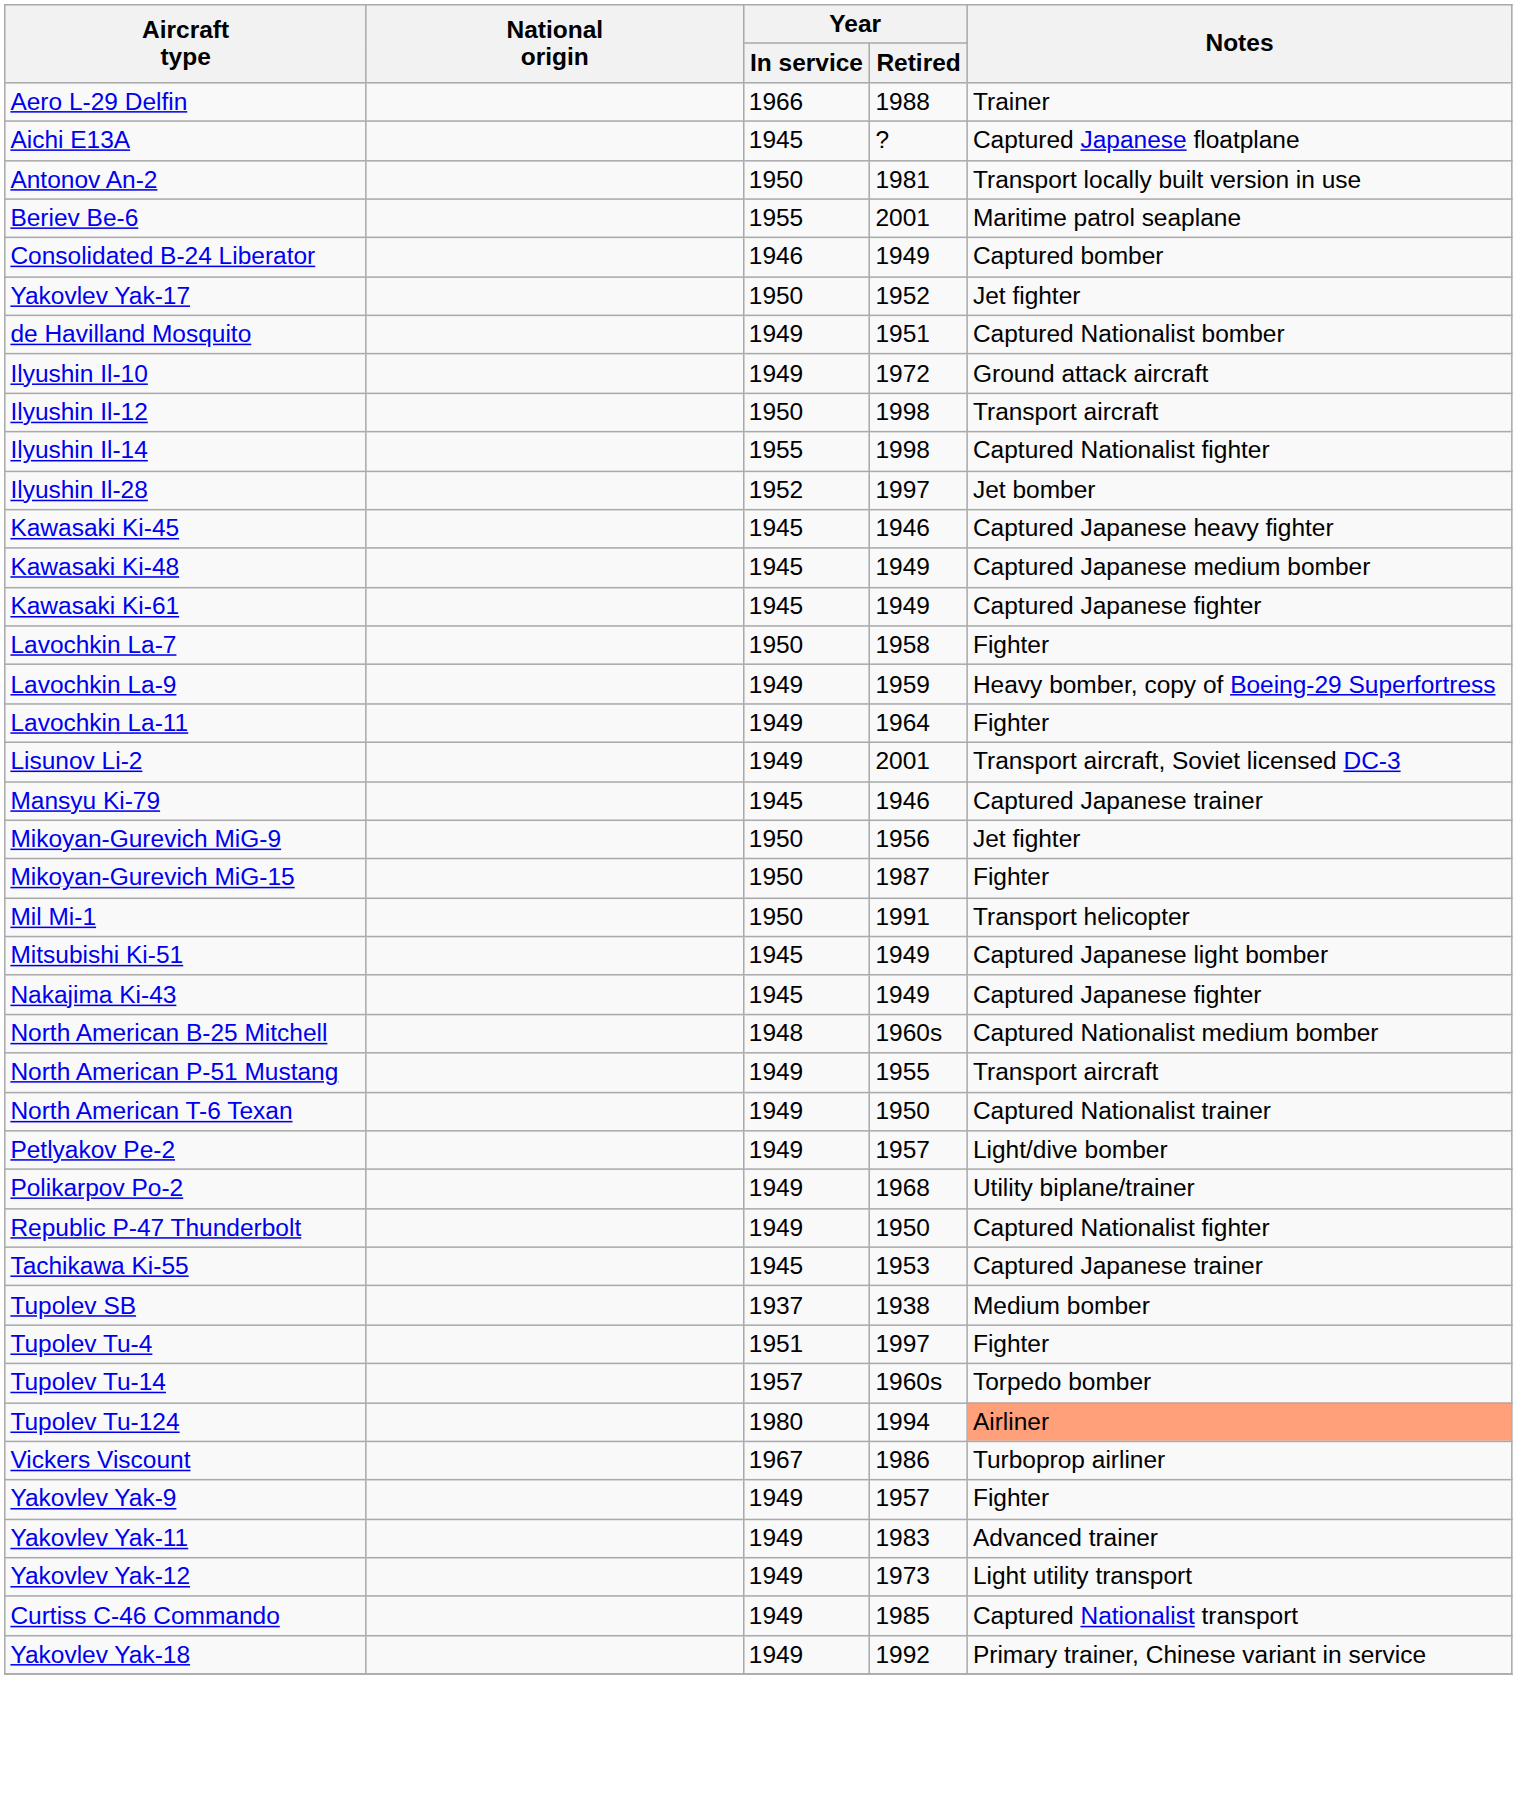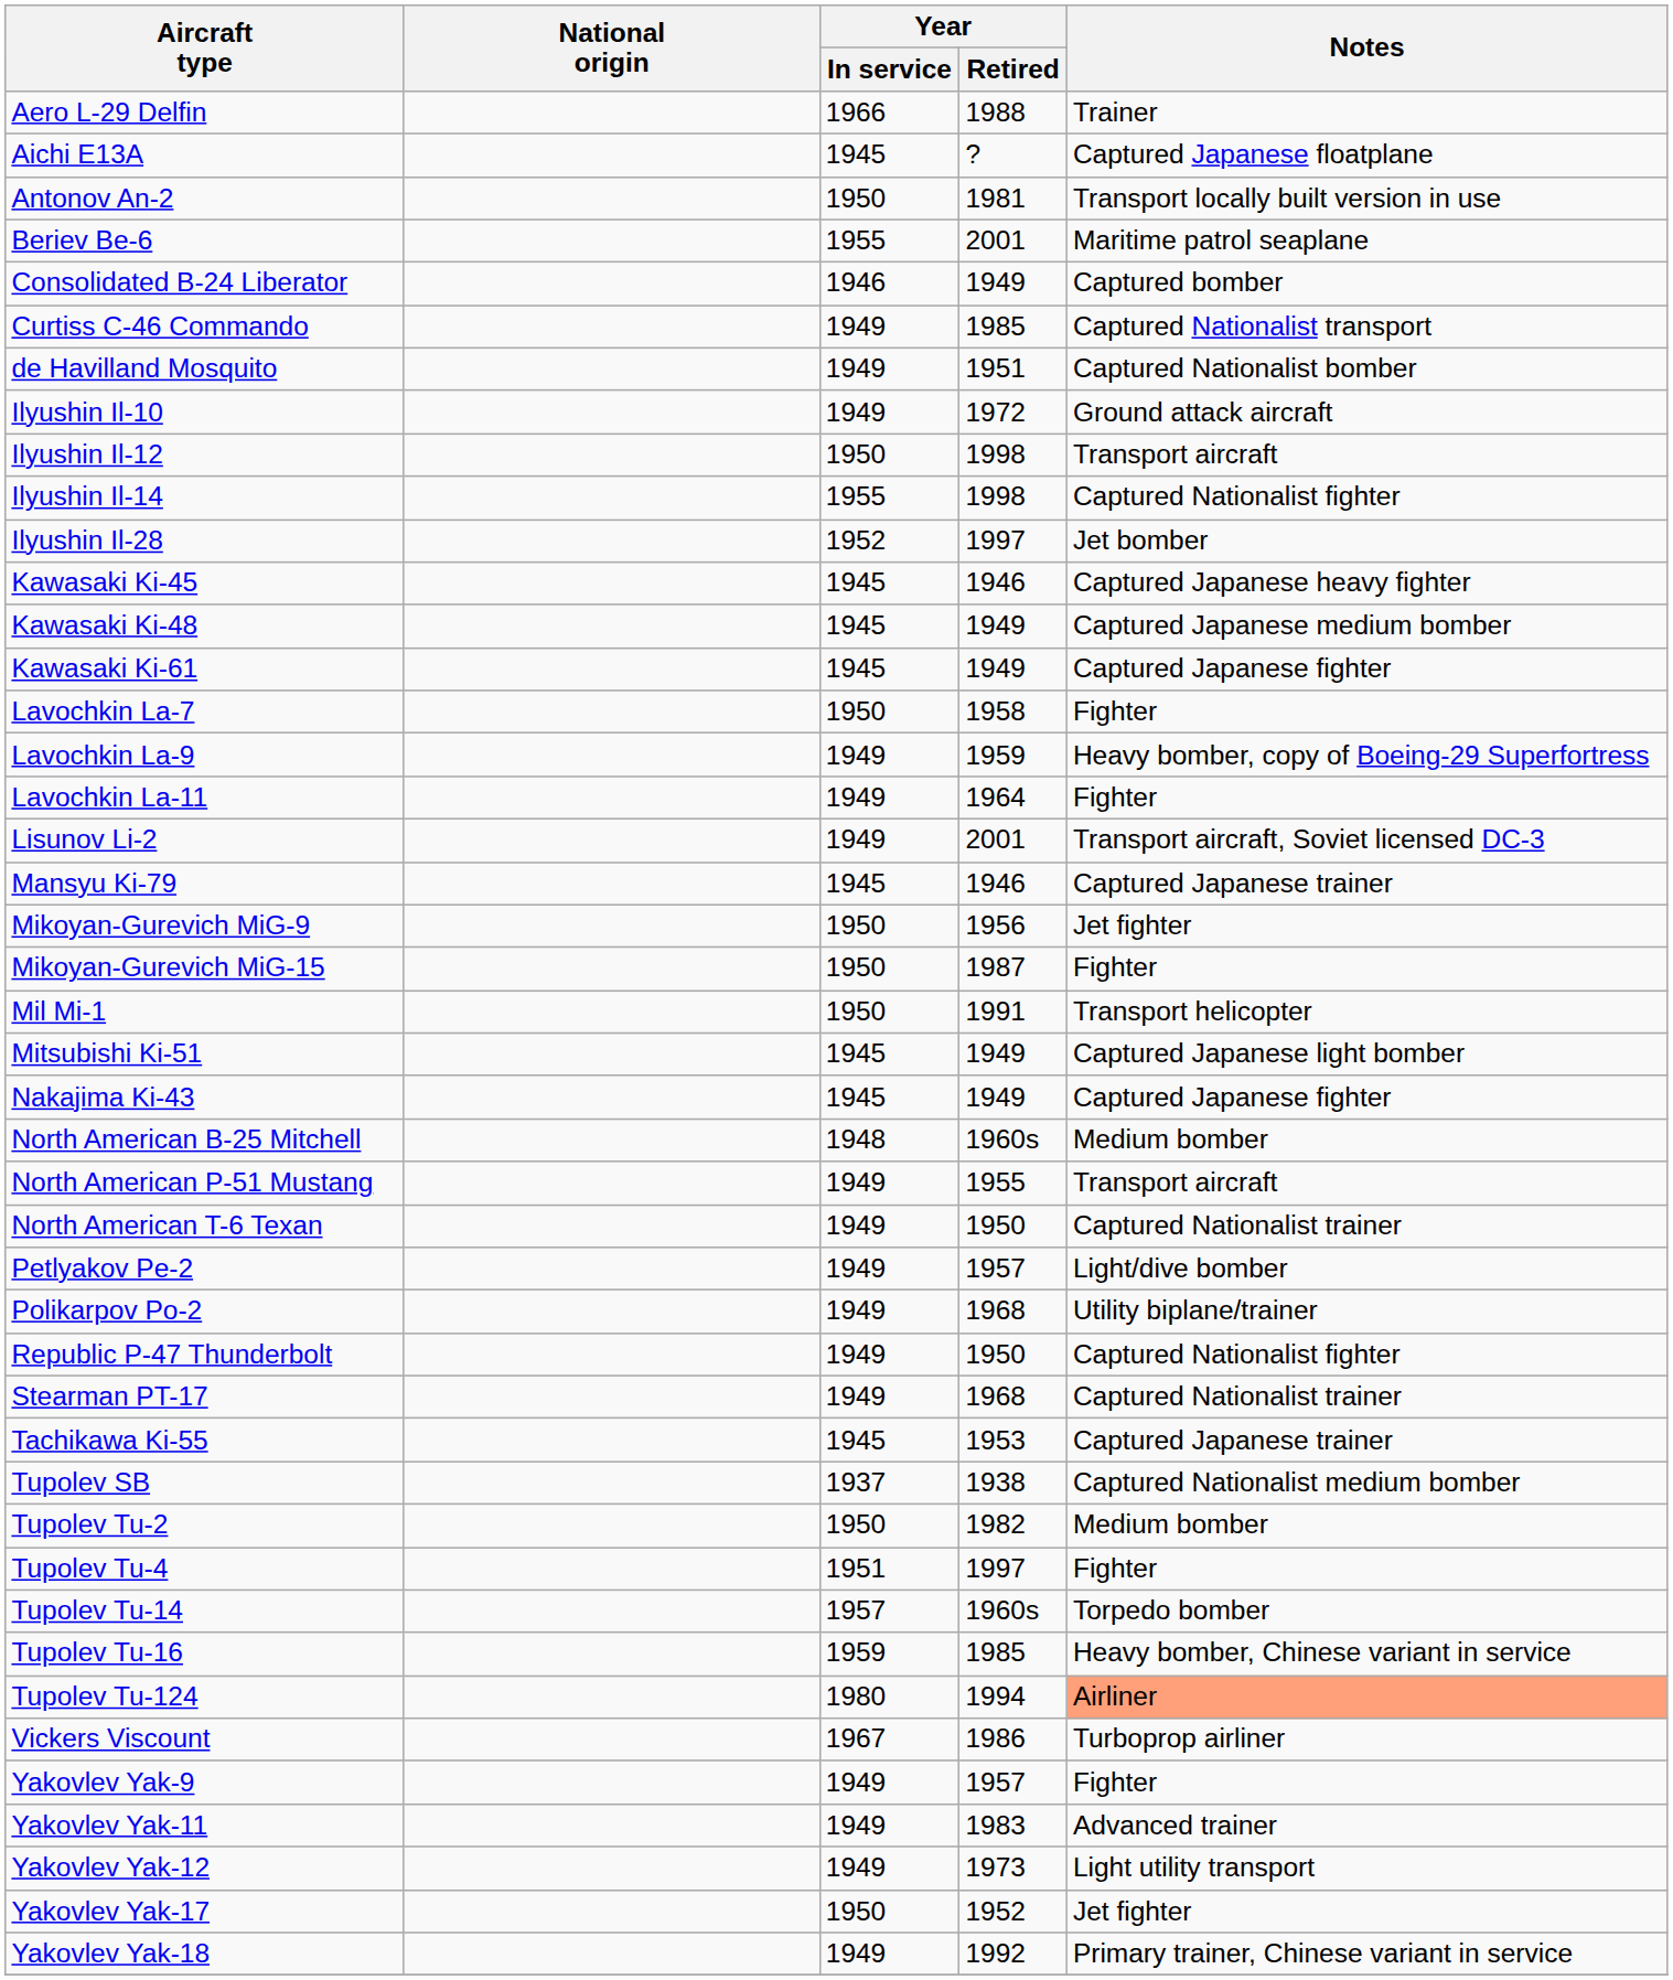 <table class="wikitable sortable" style="width:78%;">
 <tr>
 <th rowspan="2" width="24%">Aircraft<br>type</th>
 <th rowspan="2" width="25%">National<br>origin</th>
 <th colspan="2">Year</th>
 <th rowspan="2">Notes<br></th>
 </tr>
 <tr>
 <th>In service</th>
 <th>Retired</th>
 </tr>
 <tr>
 <td><a href='#'>Aero L-29 Delfin</a></td>
 <td></td>
 <td>1966</td>
 <td>1988</td>
 <td>Trainer</td>
 </tr>
 <tr>
 <td><a href='#'>Aichi E13A</a></td>
 <td></td>
 <td>1945</td>
 <td>?</td>
 <td>Captured <a href='#'>Japanese</a> floatplane</td>
 </tr>
 <tr>
 <td><a href='#'>Antonov An-2</a></td>
 <td></td>
 <td>1950</td>
 <td>1981</td>
 <td>Transport locally built version in use</td>
 </tr>
 <tr>
 <td><a href='#'>Beriev Be-6</a></td>
 <td></td>
 <td>1955</td>
 <td>2001</td>
 <td>Maritime patrol seaplane</td>
 </tr>
 <tr>
 <td><a href='#'>Consolidated B-24 Liberator</a></td>
 <td></td>
 <td>1946</td>
 <td>1949</td>
 <td>Captured bomber</td>
 </tr>
 <tr>
-<td><a href='#'>Yakovlev Yak-17</a></td>
+<td><a href='#'>Curtiss C-46 Commando</a></td>
 <td></td>
-<td>1950</td>
-<td>1952</td>
-<td>Jet fighter</td>
+<td>1949</td>
+<td>1985</td>
+<td>Captured <a href='#'>Nationalist</a> transport</td>
 </tr>
 <tr>
 <td><a href='#'>de Havilland Mosquito</a></td>
 <td></td>
 <td>1949</td>
 <td>1951</td>
 <td>Captured Nationalist bomber</td>
 </tr>
 <tr>
 <td><a href='#'>Ilyushin Il-10</a></td>
 <td></td>
 <td>1949</td>
 <td>1972</td>
 <td>Ground attack aircraft</td>
 </tr>
 <tr>
 <td><a href='#'>Ilyushin Il-12</a></td>
 <td></td>
 <td>1950</td>
 <td>1998</td>
 <td>Transport aircraft</td>
 </tr>
 <tr>
 <td><a href='#'>Ilyushin Il-14</a></td>
 <td></td>
 <td>1955</td>
 <td>1998</td>
 <td>Captured Nationalist fighter</td>
 </tr>
 <tr>
 <td><a href='#'>Ilyushin Il-28</a></td>
 <td></td>
 <td>1952</td>
 <td>1997</td>
 <td>Jet bomber</td>
 </tr>
 <tr>
 <td><a href='#'>Kawasaki Ki-45</a></td>
 <td></td>
 <td>1945</td>
 <td>1946</td>
 <td>Captured Japanese heavy fighter</td>
 </tr>
 <tr>
 <td><a href='#'>Kawasaki Ki-48</a></td>
 <td></td>
 <td>1945</td>
 <td>1949</td>
 <td>Captured Japanese medium bomber</td>
 </tr>
 <tr>
 <td><a href='#'>Kawasaki Ki-61</a></td>
 <td></td>
 <td>1945</td>
 <td>1949</td>
 <td>Captured Japanese fighter</td>
 </tr>
 <tr>
 <td><a href='#'>Lavochkin La-7</a></td>
 <td></td>
 <td>1950</td>
 <td>1958</td>
 <td>Fighter</td>
 </tr>
 <tr>
 <td><a href='#'>Lavochkin La-9</a></td>
 <td></td>
 <td>1949</td>
 <td>1959</td>
 <td>Heavy bomber, copy of <a href='#'>Boeing-29 Superfortress</a></td>
 </tr>
 <tr>
 <td><a href='#'>Lavochkin La-11</a></td>
 <td></td>
 <td>1949</td>
 <td>1964</td>
 <td>Fighter</td>
 </tr>
 <tr>
 <td><a href='#'>Lisunov Li-2</a></td>
 <td></td>
 <td>1949</td>
 <td>2001</td>
 <td>Transport aircraft, Soviet licensed <a href='#'>DC-3</a></td>
 </tr>
 <tr>
 <td><a href='#'>Mansyu Ki-79</a></td>
 <td></td>
 <td>1945</td>
 <td>1946</td>
 <td>Captured Japanese trainer</td>
 </tr>
 <tr>
 <td><a href='#'>Mikoyan-Gurevich MiG-9</a></td>
 <td></td>
 <td>1950</td>
 <td>1956</td>
 <td>Jet fighter</td>
 </tr>
 <tr>
 <td><a href='#'>Mikoyan-Gurevich MiG-15</a></td>
 <td></td>
 <td>1950</td>
 <td>1987</td>
 <td>Fighter</td>
 </tr>
 <tr>
 <td><a href='#'>Mil Mi-1</a></td>
 <td></td>
 <td>1950</td>
 <td>1991</td>
 <td>Transport helicopter</td>
 </tr>
 <tr>
 <td><a href='#'>Mitsubishi Ki-51</a></td>
 <td></td>
 <td>1945</td>
 <td>1949</td>
 <td>Captured Japanese light bomber</td>
 </tr>
 <tr>
 <td><a href='#'>Nakajima Ki-43</a></td>
 <td></td>
 <td>1945</td>
 <td>1949</td>
 <td>Captured Japanese fighter</td>
 </tr>
 <tr>
 <td><a href='#'>North American B-25 Mitchell</a></td>
 <td></td>
 <td>1948</td>
 <td>1960s</td>
-<td>Captured Nationalist medium bomber</td>
+<td>Medium bomber</td>
 </tr>
 <tr>
 <td><a href='#'>North American P-51 Mustang</a></td>
 <td></td>
 <td>1949</td>
 <td>1955</td>
 <td>Transport aircraft</td>
 </tr>
 <tr>
 <td><a href='#'>North American T-6 Texan</a></td>
 <td></td>
 <td>1949</td>
 <td>1950</td>
 <td>Captured Nationalist trainer</td>
 </tr>
 <tr>
 <td><a href='#'>Petlyakov Pe-2</a></td>
 <td></td>
 <td>1949</td>
 <td>1957</td>
 <td>Light/dive bomber</td>
 </tr>
 <tr>
 <td><a href='#'>Polikarpov Po-2</a></td>
 <td></td>
 <td>1949</td>
 <td>1968</td>
 <td>Utility biplane/trainer</td>
 </tr>
 <tr>
 <td><a href='#'>Republic P-47 Thunderbolt</a></td>
 <td></td>
 <td>1949</td>
 <td>1950</td>
 <td>Captured Nationalist fighter</td>
 </tr>
 <tr>
+<td><a href='#'>Stearman PT-17</a></td>
+<td></td>
+<td>1949</td>
+<td>1968</td>
+<td>Captured Nationalist trainer</td>
+</tr>
+<tr>
 <td><a href='#'>Tachikawa Ki-55</a></td>
 <td></td>
 <td>1945</td>
 <td>1953</td>
 <td>Captured Japanese trainer</td>
 </tr>
 <tr>
 <td><a href='#'>Tupolev SB</a></td>
 <td></td>
 <td>1937</td>
 <td>1938</td>
+<td>Captured Nationalist medium bomber</td>
+</tr>
+<tr>
+<td><a href='#'>Tupolev Tu-2</a></td>
+<td></td>
+<td>1950</td>
+<td>1982</td>
 <td>Medium bomber</td>
 </tr>
 <tr>
 <td><a href='#'>Tupolev Tu-4</a></td>
 <td></td>
 <td>1951</td>
 <td>1997</td>
 <td>Fighter</td>
 </tr>
 <tr>
 <td><a href='#'>Tupolev Tu-14</a></td>
 <td></td>
 <td>1957</td>
 <td>1960s</td>
 <td>Torpedo bomber</td>
+</tr>
+<tr>
+<td><a href='#'>Tupolev Tu-16</a></td>
+<td></td>
+<td>1959</td>
+<td>1985</td>
+<td>Heavy bomber, Chinese variant in service</td>
 </tr>
 <tr>
 <td><a href='#'>Tupolev Tu-124</a></td>
 <td></td>
 <td>1980</td>
 <td>1994</td>
 <td style="background: lightsalmon;">Airliner</td>
 </tr>
 <tr>
 <td><a href='#'>Vickers Viscount</a></td>
 <td></td>
 <td>1967</td>
 <td>1986</td>
 <td>Turboprop airliner</td>
 </tr>
 <tr>
 <td><a href='#'>Yakovlev Yak-9</a></td>
 <td></td>
 <td>1949</td>
 <td>1957</td>
 <td>Fighter</td>
 </tr>
 <tr>
 <td><a href='#'>Yakovlev Yak-11</a></td>
 <td></td>
 <td>1949</td>
 <td>1983</td>
 <td>Advanced trainer</td>
 </tr>
 <tr>
 <td><a href='#'>Yakovlev Yak-12</a></td>
 <td></td>
 <td>1949</td>
 <td>1973</td>
 <td>Light utility transport</td>
 </tr>
 <tr>
-<td><a href='#'>Curtiss C-46 Commando</a></td>
+<td><a href='#'>Yakovlev Yak-17</a></td>
 <td></td>
-<td>1949</td>
-<td>1985</td>
-<td>Captured <a href='#'>Nationalist</a> transport</td>
+<td>1950</td>
+<td>1952</td>
+<td>Jet fighter</td>
 </tr>
 <tr>
 <td><a href='#'>Yakovlev Yak-18</a></td>
 <td></td>
 <td>1949</td>
 <td>1992</td>
 <td>Primary trainer, Chinese variant in service</td>
 </tr>
 <tr>
 </tr>
 </table>
